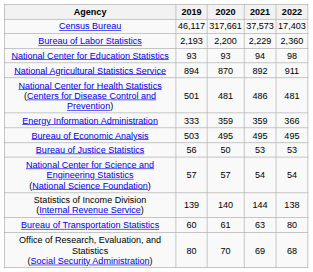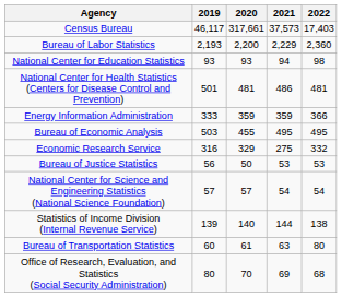 <table class="wikitable sortable" style="width:75%; text-align:center; font-size:87%;">
 <tr>
 <th>Agency</th>
 <th>2019</th>
 <th>2020</th>
 <th>2021</th>
 <th>2022</th>
 </tr>
 <tr>
 <td><a href='#'>Census Bureau</a></td>
 <td>46,117</td>
 <td>317,661</td>
 <td>37,573</td>
 <td>17,403</td>
 </tr>
 <tr>
 <td><a href='#'>Bureau of Labor Statistics</a></td>
 <td>2,193</td>
 <td>2,200</td>
 <td>2,229</td>
 <td>2,360</td>
 </tr>
 <tr>
 <td><a href='#'>National Center for Education Statistics</a></td>
 <td>93</td>
 <td>93</td>
 <td>94</td>
 <td>98</td>
 </tr>
 <tr>
-<td><a href='#'>National Agricultural Statistics Service</a></td>
-<td>894</td>
-<td>870</td>
-<td>892</td>
-<td>911</td>
-</tr>
-<tr>
 <td><a href='#'>National Center for Health Statistics</a><br>(<a href='#'>Centers for Disease Control and Prevention</a>)</td>
 <td>501</td>
 <td>481</td>
 <td>486</td>
 <td>481</td>
 </tr>
 <tr>
 <td><a href='#'>Energy Information Administration</a></td>
 <td>333</td>
 <td>359</td>
 <td>359</td>
 <td>366</td>
 </tr>
 <tr>
 <td><a href='#'>Bureau of Economic Analysis</a></td>
 <td>503</td>
+<td>455</td>
 <td>495</td>
 <td>495</td>
-<td>495</td>
+</tr>
+<tr>
+<td><a href='#'>Economic Research Service</a></td>
+<td>316</td>
+<td>329</td>
+<td>275</td>
+<td>332</td>
 </tr>
 <tr>
 <td><a href='#'>Bureau of Justice Statistics</a></td>
 <td>56</td>
 <td>50</td>
 <td>53</td>
 <td>53</td>
 </tr>
 <tr>
 <td><a href='#'>National Center for Science and Engineering Statistics</a><br>(<a href='#'>National Science Foundation</a>)</td>
 <td>57</td>
 <td>57</td>
 <td>54</td>
 <td>54</td>
 </tr>
 <tr>
 <td>Statistics of Income Division<br>(<a href='#'>Internal Revenue Service</a>)</td>
 <td>139</td>
 <td>140</td>
 <td>144</td>
 <td>138</td>
 </tr>
 <tr>
 <td><a href='#'>Bureau of Transportation Statistics</a></td>
 <td>60</td>
 <td>61</td>
 <td>63</td>
 <td>80</td>
 </tr>
 <tr>
 <td>Office of Research, Evaluation, and Statistics<br>(<a href='#'>Social Security Administration</a>)</td>
 <td>80</td>
 <td>70</td>
 <td>69</td>
 <td>68</td>
 </tr>
 </table>
